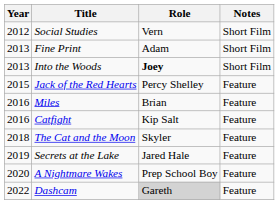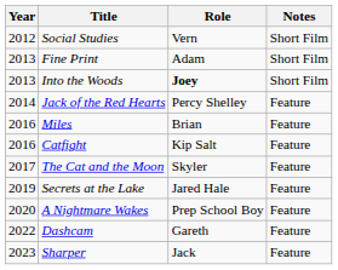 <table class="wikitable">
 <tr>
 <th>Year</th>
 <th>Title</th>
 <th>Role</th>
 <th>Notes</th>
 </tr>
 <tr>
 <td>2012</td>
 <td><em>Social Studies</em></td>
 <td>Vern</td>
 <td>Short Film</td>
 </tr>
 <tr>
 <td>2013</td>
 <td><em>Fine Print</em></td>
 <td>Adam</td>
 <td>Short Film</td>
 </tr>
 <tr>
 <td>2013</td>
 <td><em>Into the Woods</em></td>
 <td><strong>Joey</strong></td>
 <td>Short Film</td>
 </tr>
 <tr>
-<td>2015</td>
+<td>2014</td>
 <td><em><a href='#'>Jack of the Red Hearts</a></em></td>
 <td>Percy Shelley</td>
 <td>Feature</td>
 </tr>
 <tr>
 <td>2016</td>
 <td><em><a href='#'>Miles</a></em></td>
 <td>Brian</td>
 <td>Feature</td>
 </tr>
 <tr>
 <td>2016</td>
 <td><a href='#'><em>Catfight</em></a></td>
 <td>Kip Salt</td>
 <td>Feature</td>
 </tr>
 <tr>
-<td>2018</td>
+<td>2017</td>
 <td><em><a href='#'>The Cat and the Moon</a></em></td>
 <td>Skyler</td>
 <td>Feature</td>
 </tr>
 <tr>
 <td>2019</td>
 <td><em>Secrets at the Lake</em></td>
 <td>Jared Hale</td>
 <td>Feature</td>
 </tr>
 <tr>
 <td>2020</td>
 <td><em><a href='#'>A Nightmare Wakes</a></em></td>
 <td>Prep School Boy</td>
 <td>Feature</td>
 </tr>
 <tr>
 <td>2022</td>
 <td><em><a href='#'>Dashcam</a></em></td>
-<td style="background: lightgrey;">Gareth</td>
+<td>Gareth</td>
+<td>Feature</td>
+</tr>
+<tr>
+<td>2023</td>
+<td><em><a href='#'>Sharper</a></em></td>
+<td>Jack</td>
 <td>Feature</td>
 </tr>
 </table>
